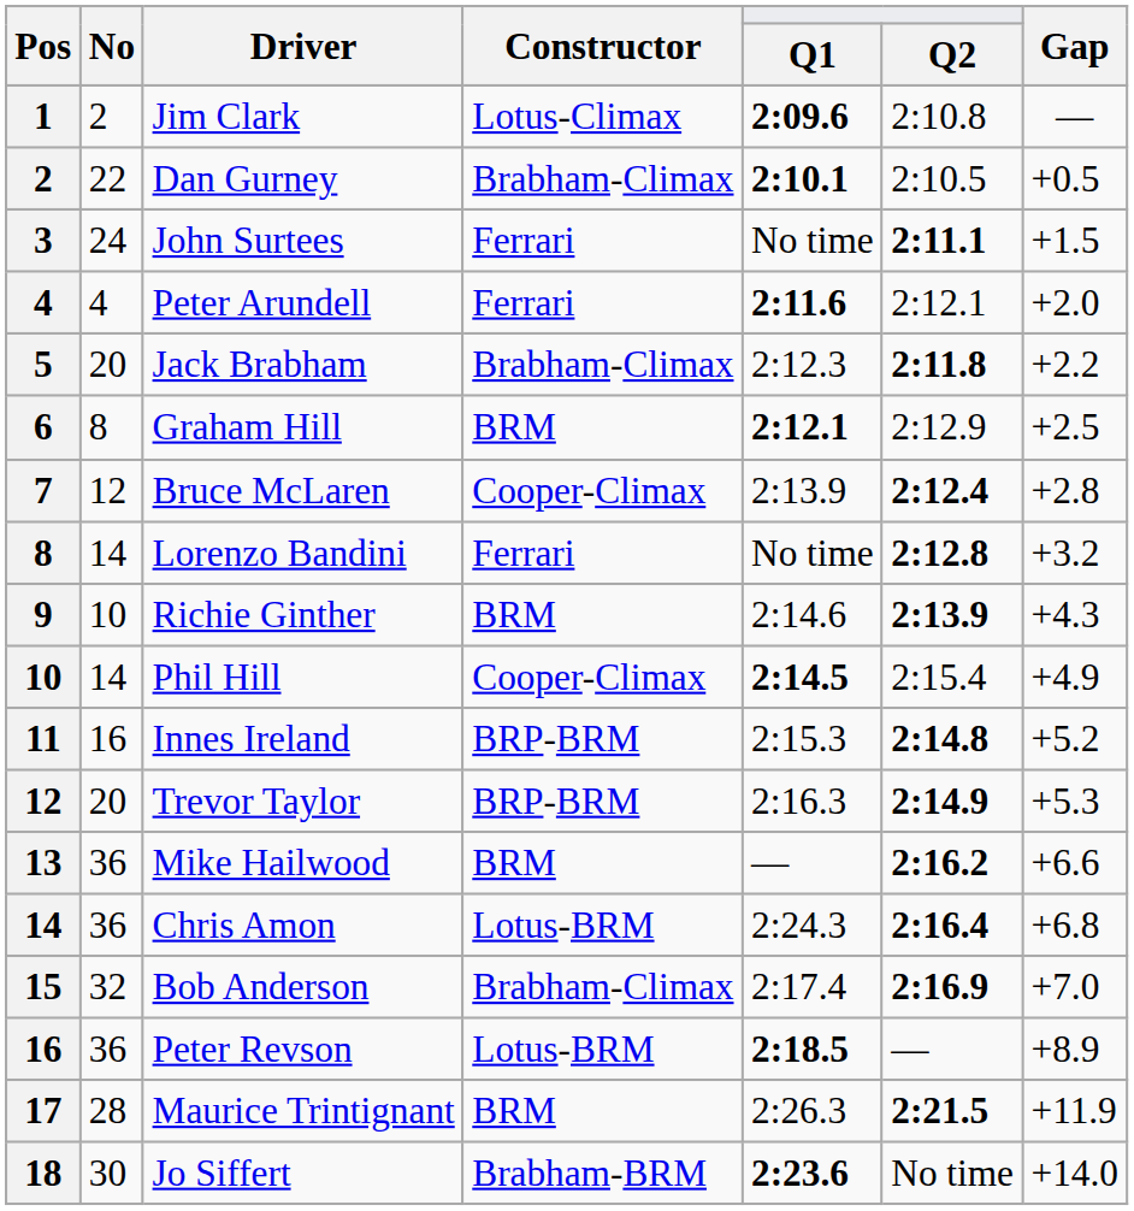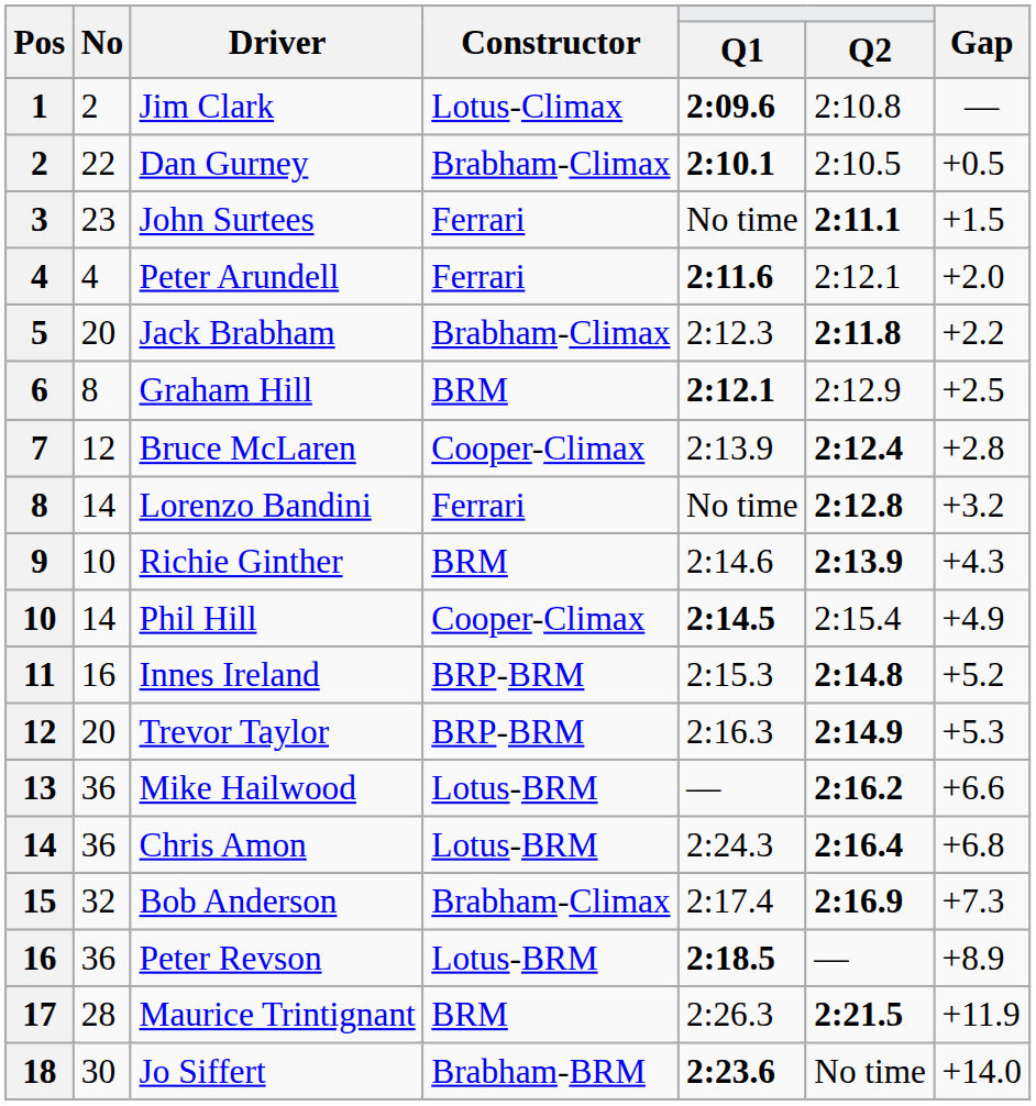 <table class="wikitable sortable" style="font-size: 95%;">
 <tr>
 <th rowspan="2">Pos</th>
 <th rowspan="2">No</th>
 <th rowspan="2">Driver</th>
 <th rowspan="2">Constructor</th>
 <th colspan="2" style="background:#eaecf0; text-align:center;"></th>
 <th rowspan="2">Gap</th>
 </tr>
 <tr>
 <th>Q1</th>
 <th>Q2</th>
 </tr>
 <tr>
 <th>1</th>
 <td>2</td>
 <td> <a href='#'>Jim Clark</a></td>
 <td><a href='#'>Lotus</a>-<a href='#'>Climax</a></td>
 <td><strong>2:09.6</strong></td>
 <td>2:10.8</td>
 <td align="center">—</td>
 </tr>
 <tr>
 <th>2</th>
 <td>22</td>
 <td> <a href='#'>Dan Gurney</a></td>
 <td><a href='#'>Brabham</a>-<a href='#'>Climax</a></td>
 <td><strong>2:10.1</strong></td>
 <td>2:10.5</td>
 <td>+0.5</td>
 </tr>
 <tr>
 <th>3</th>
-<td>24</td>
+<td>23</td>
 <td> <a href='#'>John Surtees</a></td>
 <td><a href='#'>Ferrari</a></td>
 <td>No time</td>
 <td><strong>2:11.1</strong></td>
 <td>+1.5</td>
 </tr>
 <tr>
 <th>4</th>
 <td>4</td>
 <td> <a href='#'>Peter Arundell</a></td>
 <td><a href='#'>Ferrari</a></td>
 <td><strong>2:11.6</strong></td>
 <td>2:12.1</td>
 <td>+2.0</td>
 </tr>
 <tr>
 <th>5</th>
 <td>20</td>
 <td> <a href='#'>Jack Brabham</a></td>
 <td><a href='#'>Brabham</a>-<a href='#'>Climax</a></td>
 <td>2:12.3</td>
 <td><strong>2:11.8</strong></td>
 <td>+2.2</td>
 </tr>
 <tr>
 <th>6</th>
 <td>8</td>
 <td> <a href='#'>Graham Hill</a></td>
 <td><a href='#'>BRM</a></td>
 <td><strong>2:12.1</strong></td>
 <td>2:12.9</td>
 <td>+2.5</td>
 </tr>
 <tr>
 <th>7</th>
 <td>12</td>
 <td> <a href='#'>Bruce McLaren</a></td>
 <td><a href='#'>Cooper</a>-<a href='#'>Climax</a></td>
 <td>2:13.9</td>
 <td><strong>2:12.4</strong></td>
 <td>+2.8</td>
 </tr>
 <tr>
 <th>8</th>
 <td>14</td>
 <td> <a href='#'>Lorenzo Bandini</a></td>
 <td><a href='#'>Ferrari</a></td>
 <td>No time</td>
 <td><strong>2:12.8</strong></td>
 <td>+3.2</td>
 </tr>
 <tr>
 <th>9</th>
 <td>10</td>
 <td> <a href='#'>Richie Ginther</a></td>
 <td><a href='#'>BRM</a></td>
 <td>2:14.6</td>
 <td><strong>2:13.9</strong></td>
 <td>+4.3</td>
 </tr>
 <tr>
 <th>10</th>
 <td>14</td>
 <td> <a href='#'>Phil Hill</a></td>
 <td><a href='#'>Cooper</a>-<a href='#'>Climax</a></td>
 <td><strong>2:14.5</strong></td>
 <td>2:15.4</td>
 <td>+4.9</td>
 </tr>
 <tr>
 <th>11</th>
 <td>16</td>
 <td> <a href='#'>Innes Ireland</a></td>
 <td><a href='#'>BRP</a>-<a href='#'>BRM</a></td>
 <td>2:15.3</td>
 <td><strong>2:14.8</strong></td>
 <td>+5.2</td>
 </tr>
 <tr>
 <th>12</th>
 <td>20</td>
 <td> <a href='#'>Trevor Taylor</a></td>
 <td><a href='#'>BRP</a>-<a href='#'>BRM</a></td>
 <td>2:16.3</td>
 <td><strong>2:14.9</strong></td>
 <td>+5.3</td>
 </tr>
 <tr>
 <th>13</th>
 <td>36</td>
 <td> <a href='#'>Mike Hailwood</a></td>
-<td><a href='#'>BRM</a></td>
+<td><a href='#'>Lotus</a>-<a href='#'>BRM</a></td>
 <td>—</td>
 <td><strong>2:16.2</strong></td>
 <td>+6.6</td>
 </tr>
 <tr>
 <th>14</th>
 <td>36</td>
 <td> <a href='#'>Chris Amon</a></td>
 <td><a href='#'>Lotus</a>-<a href='#'>BRM</a></td>
 <td>2:24.3</td>
 <td><strong>2:16.4</strong></td>
 <td>+6.8</td>
 </tr>
 <tr>
 <th>15</th>
 <td>32</td>
 <td> <a href='#'>Bob Anderson</a></td>
 <td><a href='#'>Brabham</a>-<a href='#'>Climax</a></td>
 <td>2:17.4</td>
 <td><strong>2:16.9</strong></td>
-<td>+7.0</td>
+<td>+7.3</td>
 </tr>
 <tr>
 <th>16</th>
 <td>36</td>
 <td> <a href='#'>Peter Revson</a></td>
 <td><a href='#'>Lotus</a>-<a href='#'>BRM</a></td>
 <td><strong>2:18.5</strong></td>
 <td>—</td>
 <td>+8.9</td>
 </tr>
 <tr>
 <th>17</th>
 <td>28</td>
 <td> <a href='#'>Maurice Trintignant</a></td>
 <td><a href='#'>BRM</a></td>
 <td>2:26.3</td>
 <td><strong>2:21.5</strong></td>
 <td>+11.9</td>
 </tr>
 <tr>
 <th>18</th>
 <td>30</td>
 <td> <a href='#'>Jo Siffert</a></td>
 <td><a href='#'>Brabham</a>-<a href='#'>BRM</a></td>
 <td><strong>2:23.6</strong></td>
 <td>No time</td>
 <td>+14.0</td>
 </tr>
 </table>
